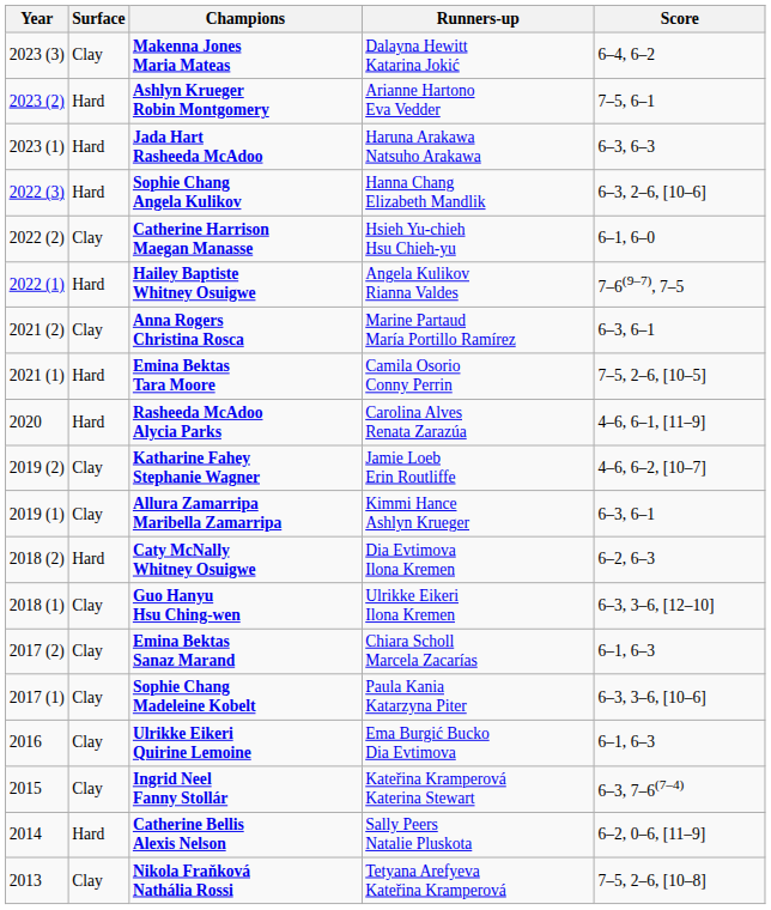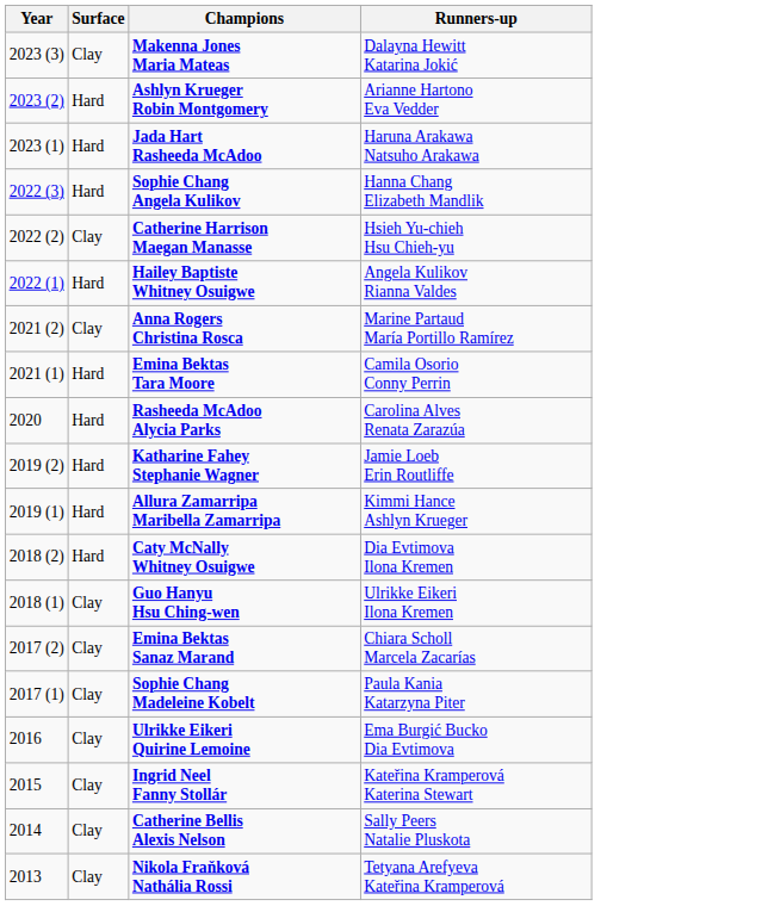 <table class="wikitable" style="font-size:90%">
 <tr>
 <th>Year</th>
 <th>Surface</th>
 <th width="200">Champions</th>
 <th width="200">Runners-up</th>
-<th width="145">Score</th>
 </tr>
 <tr>
 <td>2023 (3)</td>
 <td>Clay</td>
 <td> <strong><a href='#'>Makenna Jones</a></strong> <br>  <strong><a href='#'>Maria Mateas</a></strong></td>
 <td> <a href='#'>Dalayna Hewitt</a> <br>  <a href='#'>Katarina Jokić</a></td>
-<td>6–4, 6–2</td>
 </tr>
 <tr>
 <td><a href='#'>2023 (2)</a></td>
 <td>Hard</td>
 <td><strong> <a href='#'>Ashlyn Krueger</a><br>  <a href='#'>Robin Montgomery</a></strong></td>
 <td> <a href='#'>Arianne Hartono</a><br>  <a href='#'>Eva Vedder</a></td>
-<td>7–5, 6–1</td>
 </tr>
 <tr>
 <td>2023 (1)</td>
 <td>Hard</td>
 <td> <strong><a href='#'>Jada Hart</a></strong> <br>  <strong><a href='#'>Rasheeda McAdoo</a></strong></td>
 <td> <a href='#'>Haruna Arakawa</a> <br>  <a href='#'>Natsuho Arakawa</a></td>
-<td>6–3, 6–3</td>
 </tr>
 <tr>
 <td><a href='#'>2022 (3)</a></td>
 <td>Hard</td>
 <td> <strong><a href='#'>Sophie Chang</a></strong> <br>  <strong><a href='#'>Angela Kulikov</a></strong></td>
 <td> <a href='#'>Hanna Chang</a> <br>  <a href='#'>Elizabeth Mandlik</a></td>
-<td>6–3, 2–6, [10–6]</td>
 </tr>
 <tr>
 <td>2022 (2)</td>
 <td>Clay</td>
 <td> <strong><a href='#'>Catherine Harrison</a></strong> <br>  <strong><a href='#'>Maegan Manasse</a></strong></td>
 <td> <a href='#'>Hsieh Yu-chieh</a> <br>  <a href='#'>Hsu Chieh-yu</a></td>
-<td>6–1, 6–0</td>
 </tr>
 <tr>
 <td><a href='#'>2022 (1)</a></td>
 <td>Hard</td>
 <td> <strong><a href='#'>Hailey Baptiste</a></strong> <br>  <strong><a href='#'>Whitney Osuigwe</a></strong></td>
 <td> <a href='#'>Angela Kulikov</a> <br>  <a href='#'>Rianna Valdes</a></td>
-<td>7–6<sup>(9–7)</sup>, 7–5</td>
 </tr>
 <tr>
 <td>2021 (2)</td>
 <td>Clay</td>
 <td> <strong><a href='#'>Anna Rogers</a></strong> <br>  <strong><a href='#'>Christina Rosca</a></strong></td>
 <td> <a href='#'>Marine Partaud</a> <br>  <a href='#'>María Portillo Ramírez</a></td>
-<td>6–3, 6–1</td>
 </tr>
 <tr>
 <td>2021 (1)</td>
 <td>Hard</td>
 <td> <strong><a href='#'>Emina Bektas</a></strong> <br>  <strong><a href='#'>Tara Moore</a></strong></td>
 <td> <a href='#'>Camila Osorio</a> <br>  <a href='#'>Conny Perrin</a></td>
-<td>7–5, 2–6, [10–5]</td>
 </tr>
 <tr>
 <td>2020</td>
 <td>Hard</td>
 <td> <strong><a href='#'>Rasheeda McAdoo</a></strong> <br>  <strong><a href='#'>Alycia Parks</a></strong></td>
 <td> <a href='#'>Carolina Alves</a> <br>  <a href='#'>Renata Zarazúa</a></td>
-<td>4–6, 6–1, [11–9]</td>
 </tr>
 <tr>
 <td>2019 (2)</td>
-<td>Clay</td>
+<td>Hard</td>
 <td> <strong><a href='#'>Katharine Fahey</a></strong> <br>  <strong><a href='#'>Stephanie Wagner</a></strong></td>
 <td> <a href='#'>Jamie Loeb</a> <br>  <a href='#'>Erin Routliffe</a></td>
-<td>4–6, 6–2, [10–7]</td>
 </tr>
 <tr>
 <td>2019 (1)</td>
-<td>Clay</td>
+<td>Hard</td>
 <td> <strong><a href='#'>Allura Zamarripa</a></strong> <br>  <strong><a href='#'>Maribella Zamarripa</a></strong></td>
 <td> <a href='#'>Kimmi Hance</a> <br>  <a href='#'>Ashlyn Krueger</a></td>
-<td>6–3, 6–1</td>
 </tr>
 <tr>
 <td>2018 (2)</td>
 <td>Hard</td>
 <td> <strong><a href='#'>Caty McNally</a></strong> <br>  <strong><a href='#'>Whitney Osuigwe</a></strong></td>
 <td> <a href='#'>Dia Evtimova</a> <br>  <a href='#'>Ilona Kremen</a></td>
-<td>6–2, 6–3</td>
 </tr>
 <tr>
 <td>2018 (1)</td>
 <td>Clay</td>
 <td> <strong><a href='#'>Guo Hanyu</a></strong> <br>  <strong><a href='#'>Hsu Ching-wen</a></strong></td>
 <td> <a href='#'>Ulrikke Eikeri</a> <br>  <a href='#'>Ilona Kremen</a></td>
-<td>6–3, 3–6, [12–10]</td>
 </tr>
 <tr>
 <td>2017 (2)</td>
 <td>Clay</td>
 <td> <strong><a href='#'>Emina Bektas</a></strong> <br>  <strong><a href='#'>Sanaz Marand</a></strong></td>
 <td> <a href='#'>Chiara Scholl</a> <br>  <a href='#'>Marcela Zacarías</a></td>
-<td>6–1, 6–3</td>
 </tr>
 <tr>
 <td>2017 (1)</td>
 <td>Clay</td>
 <td> <strong><a href='#'>Sophie Chang</a></strong> <br>  <strong><a href='#'>Madeleine Kobelt</a></strong></td>
 <td> <a href='#'>Paula Kania</a> <br>  <a href='#'>Katarzyna Piter</a></td>
-<td>6–3, 3–6, [10–6]</td>
 </tr>
 <tr>
 <td>2016</td>
 <td>Clay</td>
 <td> <strong><a href='#'>Ulrikke Eikeri</a></strong> <br>  <strong><a href='#'>Quirine Lemoine</a></strong></td>
 <td> <a href='#'>Ema Burgić Bucko</a> <br>  <a href='#'>Dia Evtimova</a></td>
-<td>6–1, 6–3</td>
 </tr>
 <tr>
 <td>2015</td>
 <td>Clay</td>
 <td> <strong><a href='#'>Ingrid Neel</a></strong> <br>  <strong><a href='#'>Fanny Stollár</a></strong></td>
 <td> <a href='#'>Kateřina Kramperová</a> <br>  <a href='#'>Katerina Stewart</a></td>
-<td>6–3, 7–6<sup>(7–4)</sup></td>
 </tr>
 <tr>
 <td>2014</td>
-<td>Hard</td>
+<td>Clay</td>
 <td> <strong><a href='#'>Catherine Bellis</a></strong> <br>  <strong><a href='#'>Alexis Nelson</a></strong></td>
 <td> <a href='#'>Sally Peers</a> <br>  <a href='#'>Natalie Pluskota</a></td>
-<td>6–2, 0–6, [11–9]</td>
 </tr>
 <tr>
 <td>2013</td>
 <td>Clay</td>
 <td> <strong><a href='#'>Nikola Fraňková</a></strong> <br>  <strong><a href='#'>Nathália Rossi</a></strong></td>
 <td> <a href='#'>Tetyana Arefyeva</a> <br>  <a href='#'>Kateřina Kramperová</a></td>
-<td>7–5, 2–6, [10–8]</td>
 </tr>
 </table>
